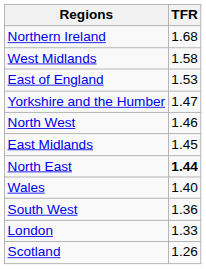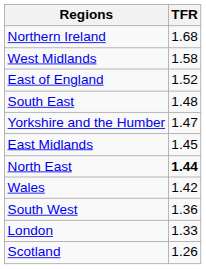 <table class="wikitable sortable">
 <tr>
 <th>Regions</th>
 <th>TFR</th>
 </tr>
 <tr>
 <td><a href='#'>Northern Ireland</a></td>
 <td>1.68</td>
 </tr>
 <tr>
 <td><a href='#'>West Midlands</a></td>
 <td>1.58</td>
 </tr>
 <tr>
 <td><a href='#'>East of England</a></td>
-<td>1.53</td>
+<td>1.52</td>
+</tr>
+<tr>
+<td><a href='#'>South East</a></td>
+<td>1.48</td>
 </tr>
 <tr>
 <td><a href='#'>Yorkshire and the Humber</a></td>
 <td>1.47</td>
-</tr>
-<tr>
-<td><a href='#'>North West</a></td>
-<td>1.46</td>
 </tr>
 <tr>
 <td><a href='#'>East Midlands</a></td>
 <td>1.45</td>
 </tr>
 <tr>
 <td><a href='#'>North East</a></td>
 <td><strong>1.44</strong></td>
 </tr>
 <tr>
 <td><a href='#'>Wales</a></td>
-<td>1.40</td>
+<td>1.42</td>
 </tr>
 <tr>
 <td><a href='#'>South West</a></td>
 <td>1.36</td>
 </tr>
 <tr>
 <td><a href='#'>London</a></td>
 <td>1.33</td>
 </tr>
 <tr>
 <td><a href='#'>Scotland</a></td>
 <td>1.26</td>
 </tr>
 </table>
